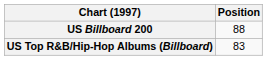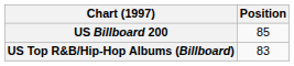 <table class="wikitable plainrowheaders" style="text-align:center">
 <tr>
 <th scope="col">Chart (1997)</th>
 <th scope="col">Position</th>
 </tr>
 <tr>
 <th scope="row">US <em>Billboard</em> 200</th>
-<td style="text-align:center;">88</td>
+<td style="text-align:center;">85</td>
 </tr>
 <tr>
 <th scope="row">US Top R&B/Hip-Hop Albums (<em>Billboard</em>)</th>
 <td style="text-align:center;">83</td>
 </tr>
 </table>
